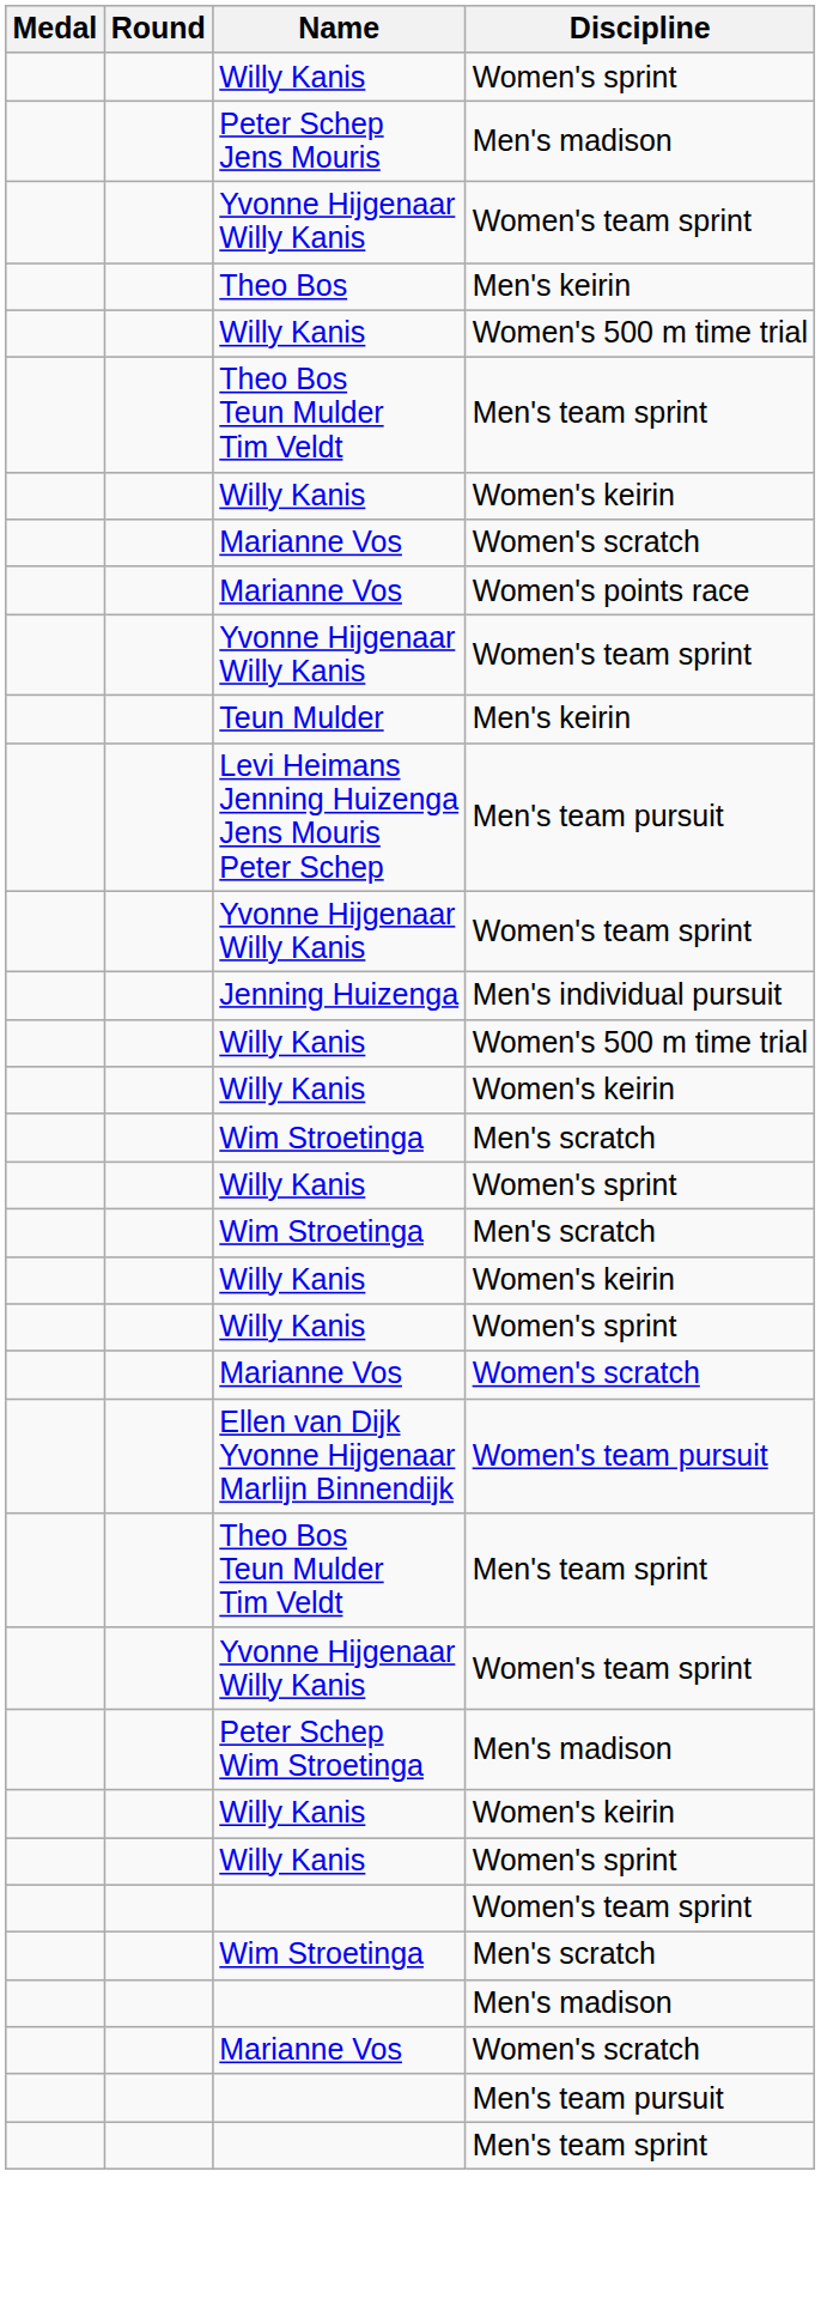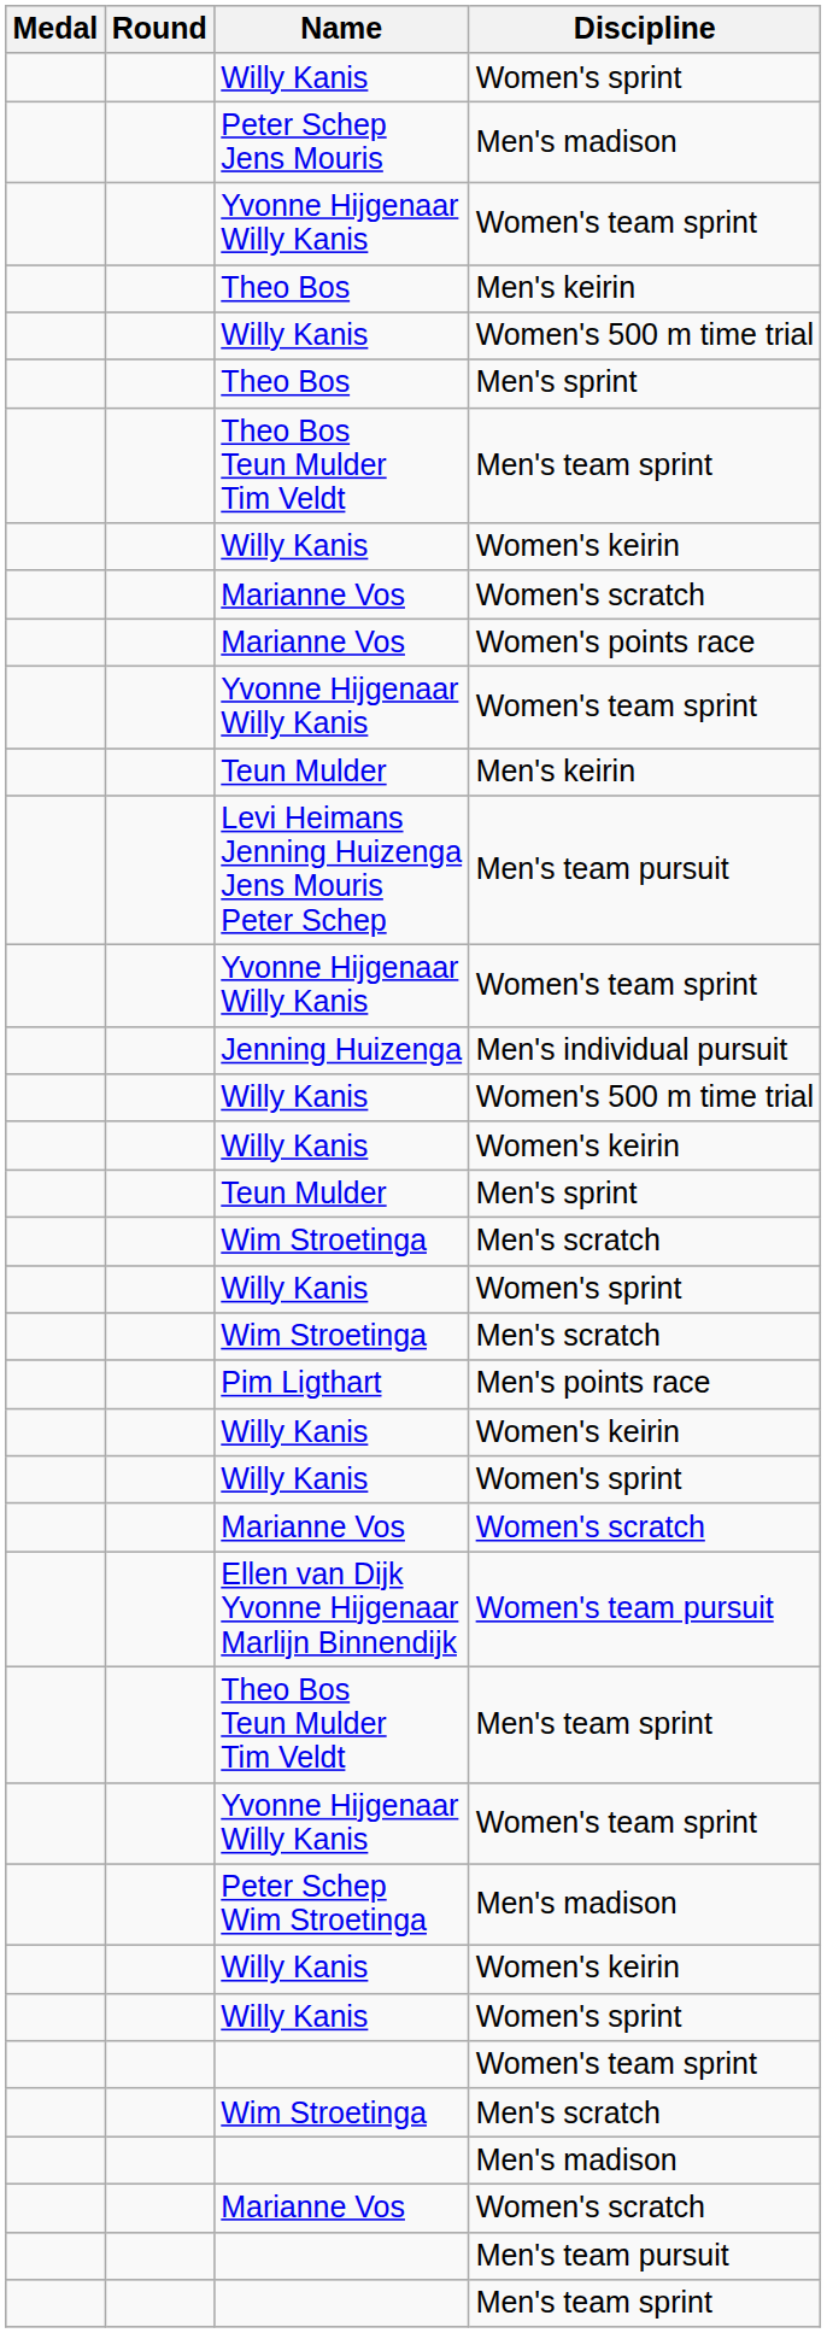 <table class="wikitable sortable">
 <tr>
 <th>Medal</th>
 <th>Round</th>
 <th>Name</th>
 <th>Discipline</th>
 </tr>
 <tr>
 <td></td>
 <td></td>
 <td><a href='#'>Willy Kanis</a></td>
 <td>Women's sprint</td>
 </tr>
 <tr>
 <td></td>
 <td></td>
 <td><a href='#'>Peter Schep</a><br><a href='#'>Jens Mouris</a></td>
 <td>Men's madison</td>
 </tr>
 <tr>
 <td></td>
 <td></td>
 <td><a href='#'>Yvonne Hijgenaar</a><br><a href='#'>Willy Kanis</a></td>
 <td>Women's team sprint</td>
 </tr>
 <tr>
 <td></td>
 <td></td>
 <td><a href='#'>Theo Bos</a></td>
 <td>Men's keirin</td>
 </tr>
 <tr>
 <td></td>
 <td></td>
 <td><a href='#'>Willy Kanis</a></td>
 <td>Women's 500 m time trial</td>
+</tr>
+<tr>
+<td></td>
+<td></td>
+<td><a href='#'>Theo Bos</a></td>
+<td>Men's sprint</td>
 </tr>
 <tr>
 <td></td>
 <td></td>
 <td><a href='#'>Theo Bos</a><br><a href='#'>Teun Mulder</a><br><a href='#'>Tim Veldt</a></td>
 <td>Men's team sprint</td>
 </tr>
 <tr>
 <td></td>
 <td></td>
 <td><a href='#'>Willy Kanis</a></td>
 <td>Women's keirin</td>
 </tr>
 <tr>
 <td></td>
 <td></td>
 <td><a href='#'>Marianne Vos</a></td>
 <td>Women's scratch</td>
 </tr>
 <tr>
 <td></td>
 <td></td>
 <td><a href='#'>Marianne Vos</a></td>
 <td>Women's points race</td>
 </tr>
 <tr>
 <td></td>
 <td></td>
 <td><a href='#'>Yvonne Hijgenaar</a><br><a href='#'>Willy Kanis</a></td>
 <td>Women's team sprint</td>
 </tr>
 <tr>
 <td></td>
 <td></td>
 <td><a href='#'>Teun Mulder</a></td>
 <td>Men's keirin</td>
 </tr>
 <tr>
 <td></td>
 <td></td>
 <td><a href='#'>Levi Heimans</a><br><a href='#'>Jenning Huizenga</a><br><a href='#'>Jens Mouris</a><br><a href='#'>Peter Schep</a></td>
 <td>Men's team pursuit</td>
 </tr>
 <tr>
 <td></td>
 <td></td>
 <td><a href='#'>Yvonne Hijgenaar</a><br><a href='#'>Willy Kanis</a></td>
 <td>Women's team sprint</td>
 </tr>
 <tr>
 <td></td>
 <td></td>
 <td><a href='#'>Jenning Huizenga</a></td>
 <td>Men's individual pursuit</td>
 </tr>
 <tr>
 <td></td>
 <td></td>
 <td><a href='#'>Willy Kanis</a></td>
 <td>Women's 500 m time trial</td>
 </tr>
 <tr>
 <td></td>
 <td></td>
 <td><a href='#'>Willy Kanis</a></td>
 <td>Women's keirin</td>
 </tr>
 <tr>
 <td></td>
 <td></td>
+<td><a href='#'>Teun Mulder</a></td>
+<td>Men's sprint</td>
+</tr>
+<tr>
+<td></td>
+<td></td>
 <td><a href='#'>Wim Stroetinga</a></td>
 <td>Men's scratch</td>
 </tr>
 <tr>
 <td></td>
 <td></td>
 <td><a href='#'>Willy Kanis</a></td>
 <td>Women's sprint</td>
 </tr>
 <tr>
 <td></td>
 <td></td>
 <td><a href='#'>Wim Stroetinga</a></td>
 <td>Men's scratch</td>
+</tr>
+<tr>
+<td></td>
+<td></td>
+<td><a href='#'>Pim Ligthart</a></td>
+<td>Men's points race</td>
 </tr>
 <tr>
 <td></td>
 <td></td>
 <td><a href='#'>Willy Kanis</a></td>
 <td>Women's keirin</td>
 </tr>
 <tr>
 <td></td>
 <td></td>
 <td><a href='#'>Willy Kanis</a></td>
 <td>Women's sprint</td>
 </tr>
 <tr>
 <td></td>
 <td></td>
 <td><a href='#'>Marianne Vos</a></td>
 <td><a href='#'>Women's scratch</a></td>
 </tr>
 <tr>
 <td></td>
 <td></td>
 <td><a href='#'>Ellen van Dijk</a><br><a href='#'>Yvonne Hijgenaar</a><br><a href='#'>Marlijn Binnendijk</a></td>
 <td><a href='#'>Women's team pursuit</a></td>
 </tr>
 <tr>
 <td></td>
 <td></td>
 <td><a href='#'>Theo Bos</a><br><a href='#'>Teun Mulder</a><br><a href='#'>Tim Veldt</a></td>
 <td>Men's team sprint</td>
 </tr>
 <tr>
 <td></td>
 <td></td>
 <td><a href='#'>Yvonne Hijgenaar</a><br><a href='#'>Willy Kanis</a></td>
 <td>Women's team sprint</td>
 </tr>
 <tr>
 <td></td>
 <td></td>
 <td><a href='#'>Peter Schep</a><br><a href='#'>Wim Stroetinga</a></td>
 <td>Men's madison</td>
 </tr>
 <tr>
 <td></td>
 <td><strong></strong></td>
 <td><a href='#'>Willy Kanis</a></td>
 <td>Women's keirin</td>
 </tr>
 <tr>
 <td></td>
 <td><strong></strong></td>
 <td><a href='#'>Willy Kanis</a></td>
 <td>Women's sprint</td>
 </tr>
 <tr>
 <td></td>
 <td><strong></strong></td>
 <td></td>
 <td>Women's team sprint</td>
 </tr>
 <tr>
 <td></td>
 <td><strong></strong></td>
 <td><a href='#'>Wim Stroetinga</a></td>
 <td>Men's scratch</td>
 </tr>
 <tr>
 <td></td>
 <td><strong></strong></td>
 <td></td>
 <td>Men's madison</td>
 </tr>
 <tr>
 <td></td>
 <td><strong></strong></td>
 <td><a href='#'>Marianne Vos</a></td>
 <td>Women's scratch</td>
 </tr>
 <tr>
 <td></td>
 <td><strong></strong></td>
 <td></td>
 <td>Men's team pursuit</td>
 </tr>
 <tr>
 <td></td>
 <td><strong></strong></td>
 <td></td>
 <td>Men's team sprint</td>
 </tr>
 </table>
